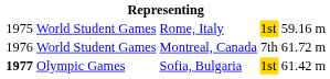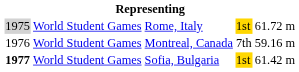 <table>
 <tr>
 <th colspan="5">Representing </th>
 </tr>
 <tr>
-<td>1975</td>
+<td style="background: lightgrey;">1975</td>
 <td><a href='#'>World Student Games</a></td>
 <td><a href='#'>Rome, Italy</a></td>
 <td bgcolor="gold">1st</td>
-<td>59.16 m</td>
+<td>61.72 m</td>
 </tr>
 <tr>
 <td>1976</td>
 <td><a href='#'>World Student Games</a></td>
 <td><a href='#'>Montreal, Canada</a></td>
 <td>7th</td>
-<td>61.72 m</td>
+<td>59.16 m</td>
 </tr>
 <tr>
 <td><strong>1977</strong></td>
-<td><a href='#'>Olympic Games</a></td>
+<td><a href='#'>World Student Games</a></td>
 <td><a href='#'>Sofia, Bulgaria</a></td>
 <td bgcolor="gold">1st</td>
 <td>61.42 m</td>
 </tr>
 </table>
